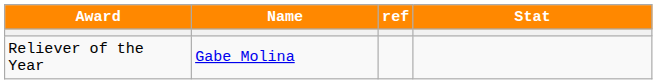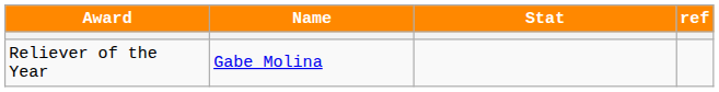 <table class="wikitable">
 <tr>
 <th style="background:#FF8800; color:white;">Award</th>
 <th style="background:#FF8800; color:white;">Name</th>
+<th style="background:#FF8800; color:white;">Stat</th>
 <th style="background:#FF8800; color:white;">ref</th>
-<th style="background:#FF8800; color:white;">Stat</th>
 </tr>
 <tr>
 <th width=155></th>
 <th width=155></th>
+<th width=200></th>
 <th width=20></th>
-<th width=200></th>
 </tr>
 <tr>
 <td>Reliever of the Year</td>
 <td><a href='#'>Gabe Molina</a></td>
 <td></td>
 <td></td>
 </tr>
 </table>
